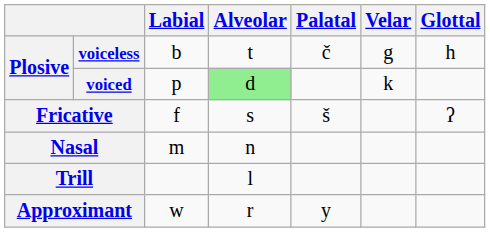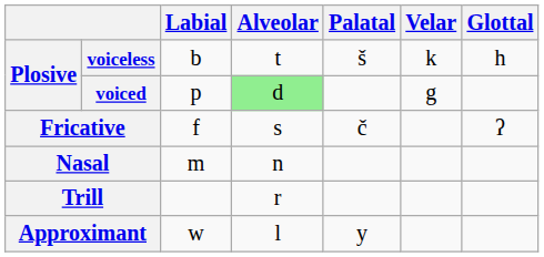 <table class="wikitable" style="text-align:center;">
 <tr>
 <th colspan=2></th>
 <th><a href='#'>Labial</a></th>
 <th><a href='#'>Alveolar</a></th>
 <th><a href='#'>Palatal</a></th>
 <th><a href='#'>Velar</a></th>
 <th><a href='#'>Glottal</a></th>
 </tr>
 <tr>
 <th rowspan=2><a href='#'>Plosive</a></th>
 <th><small><a href='#'>voiceless</a></small></th>
 <td>b </td>
 <td>t </td>
-<td>č </td>
-<td>g </td>
+<td>š </td>
+<td>k </td>
 <td>h </td>
 </tr>
 <tr>
 <th><small><a href='#'>voiced</a></small></th>
 <td>p </td>
 <td style="background: lightgreen;">d </td>
 <td></td>
-<td>k </td>
+<td>g </td>
 <td></td>
 </tr>
 <tr>
 <th colspan=2><a href='#'>Fricative</a></th>
 <td>f </td>
 <td>s </td>
-<td>š </td>
+<td>č </td>
 <td></td>
 <td>ʔ </td>
 </tr>
 <tr>
 <th colspan=2><a href='#'>Nasal</a></th>
 <td>m </td>
 <td>n </td>
 <td></td>
 <td></td>
 <td></td>
 </tr>
 <tr>
 <th colspan=2><a href='#'>Trill</a></th>
 <td></td>
-<td>l </td>
+<td>r </td>
 <td></td>
 <td></td>
 <td></td>
 </tr>
 <tr>
 <th colspan=2><a href='#'>Approximant</a></th>
 <td>w </td>
-<td>r </td>
+<td>l </td>
 <td>y </td>
 <td></td>
 <td></td>
 </tr>
 </table>
